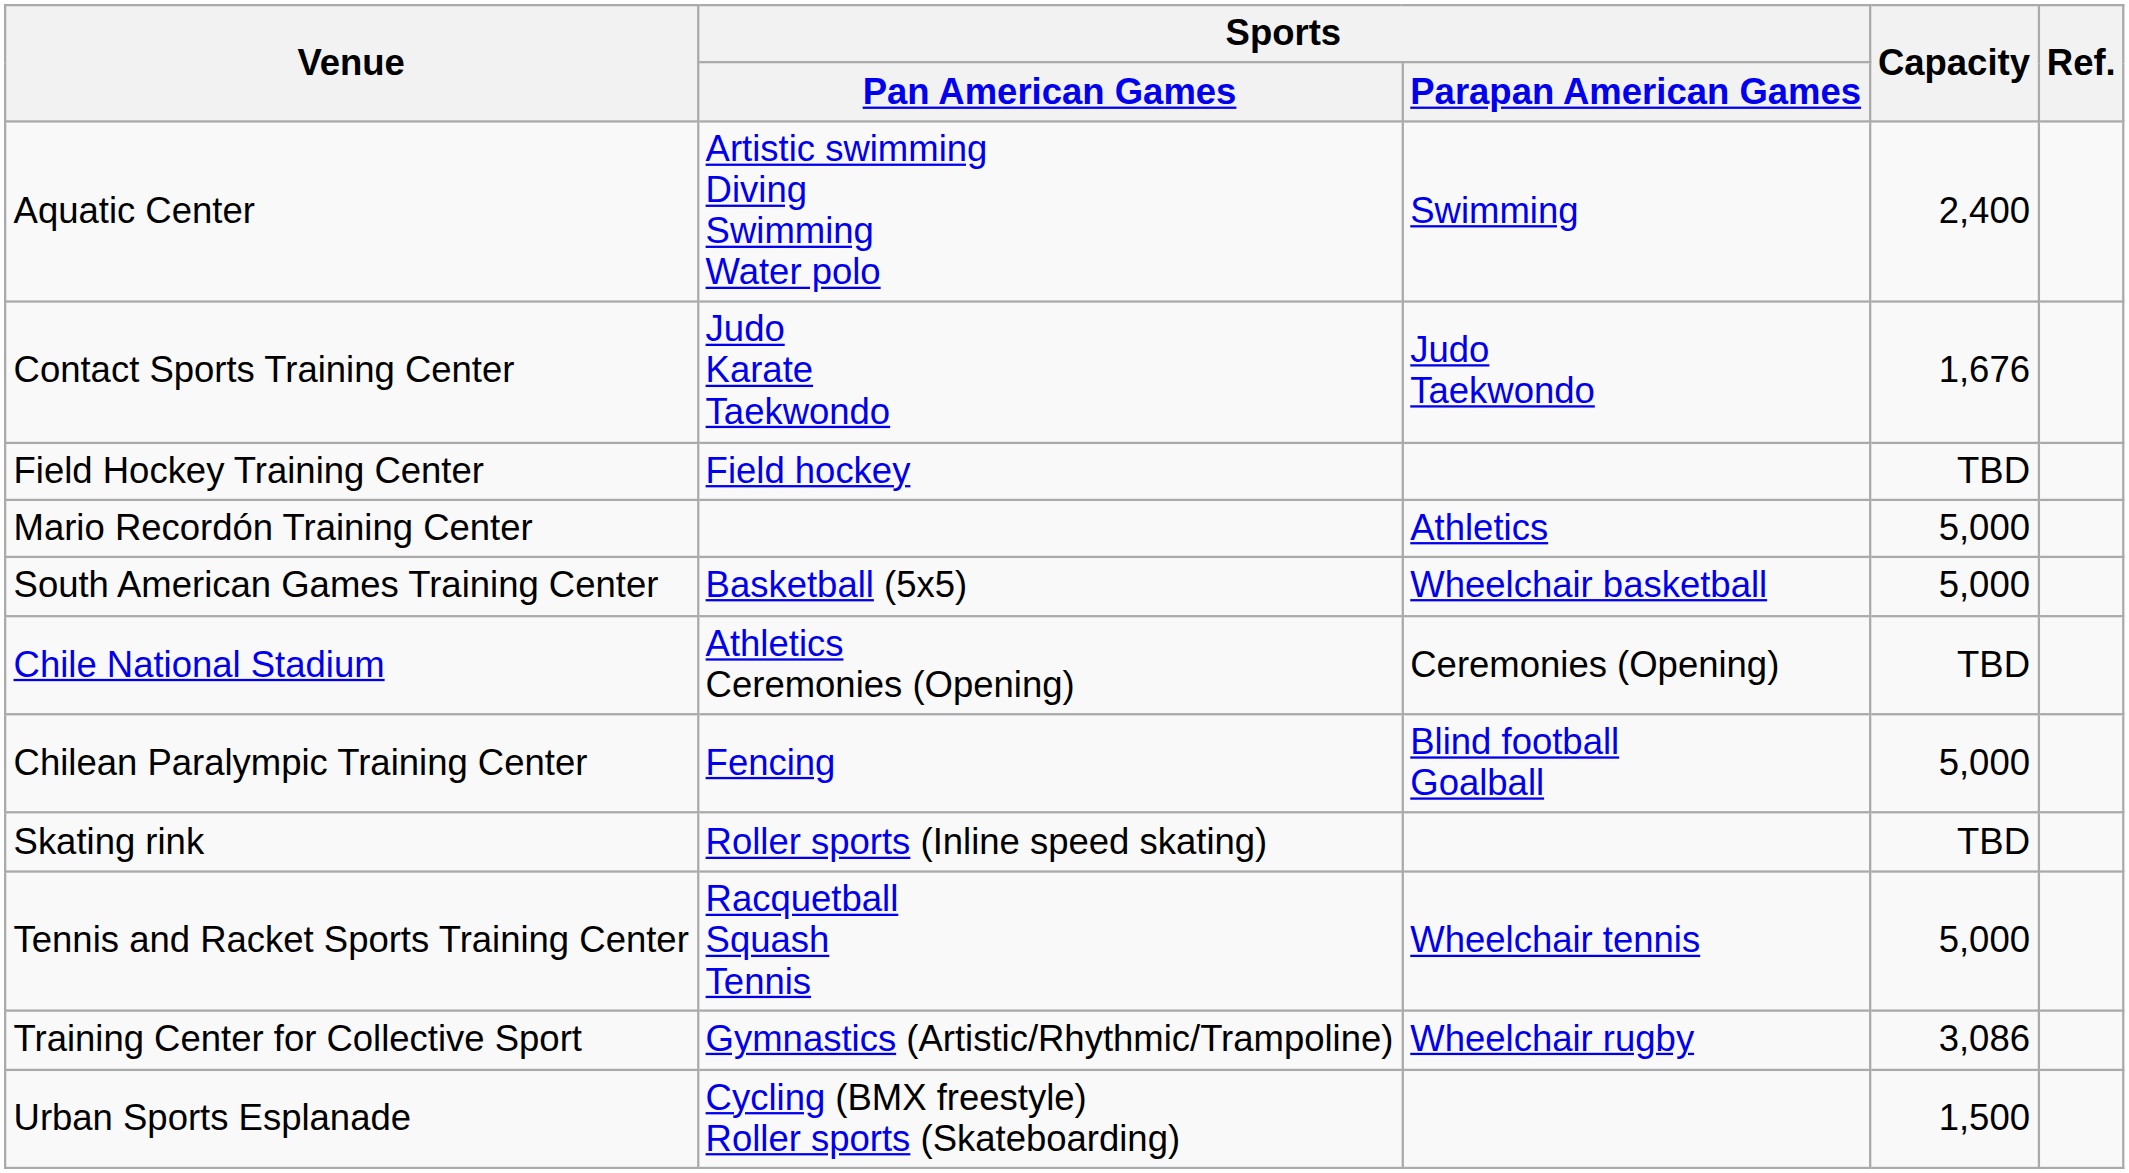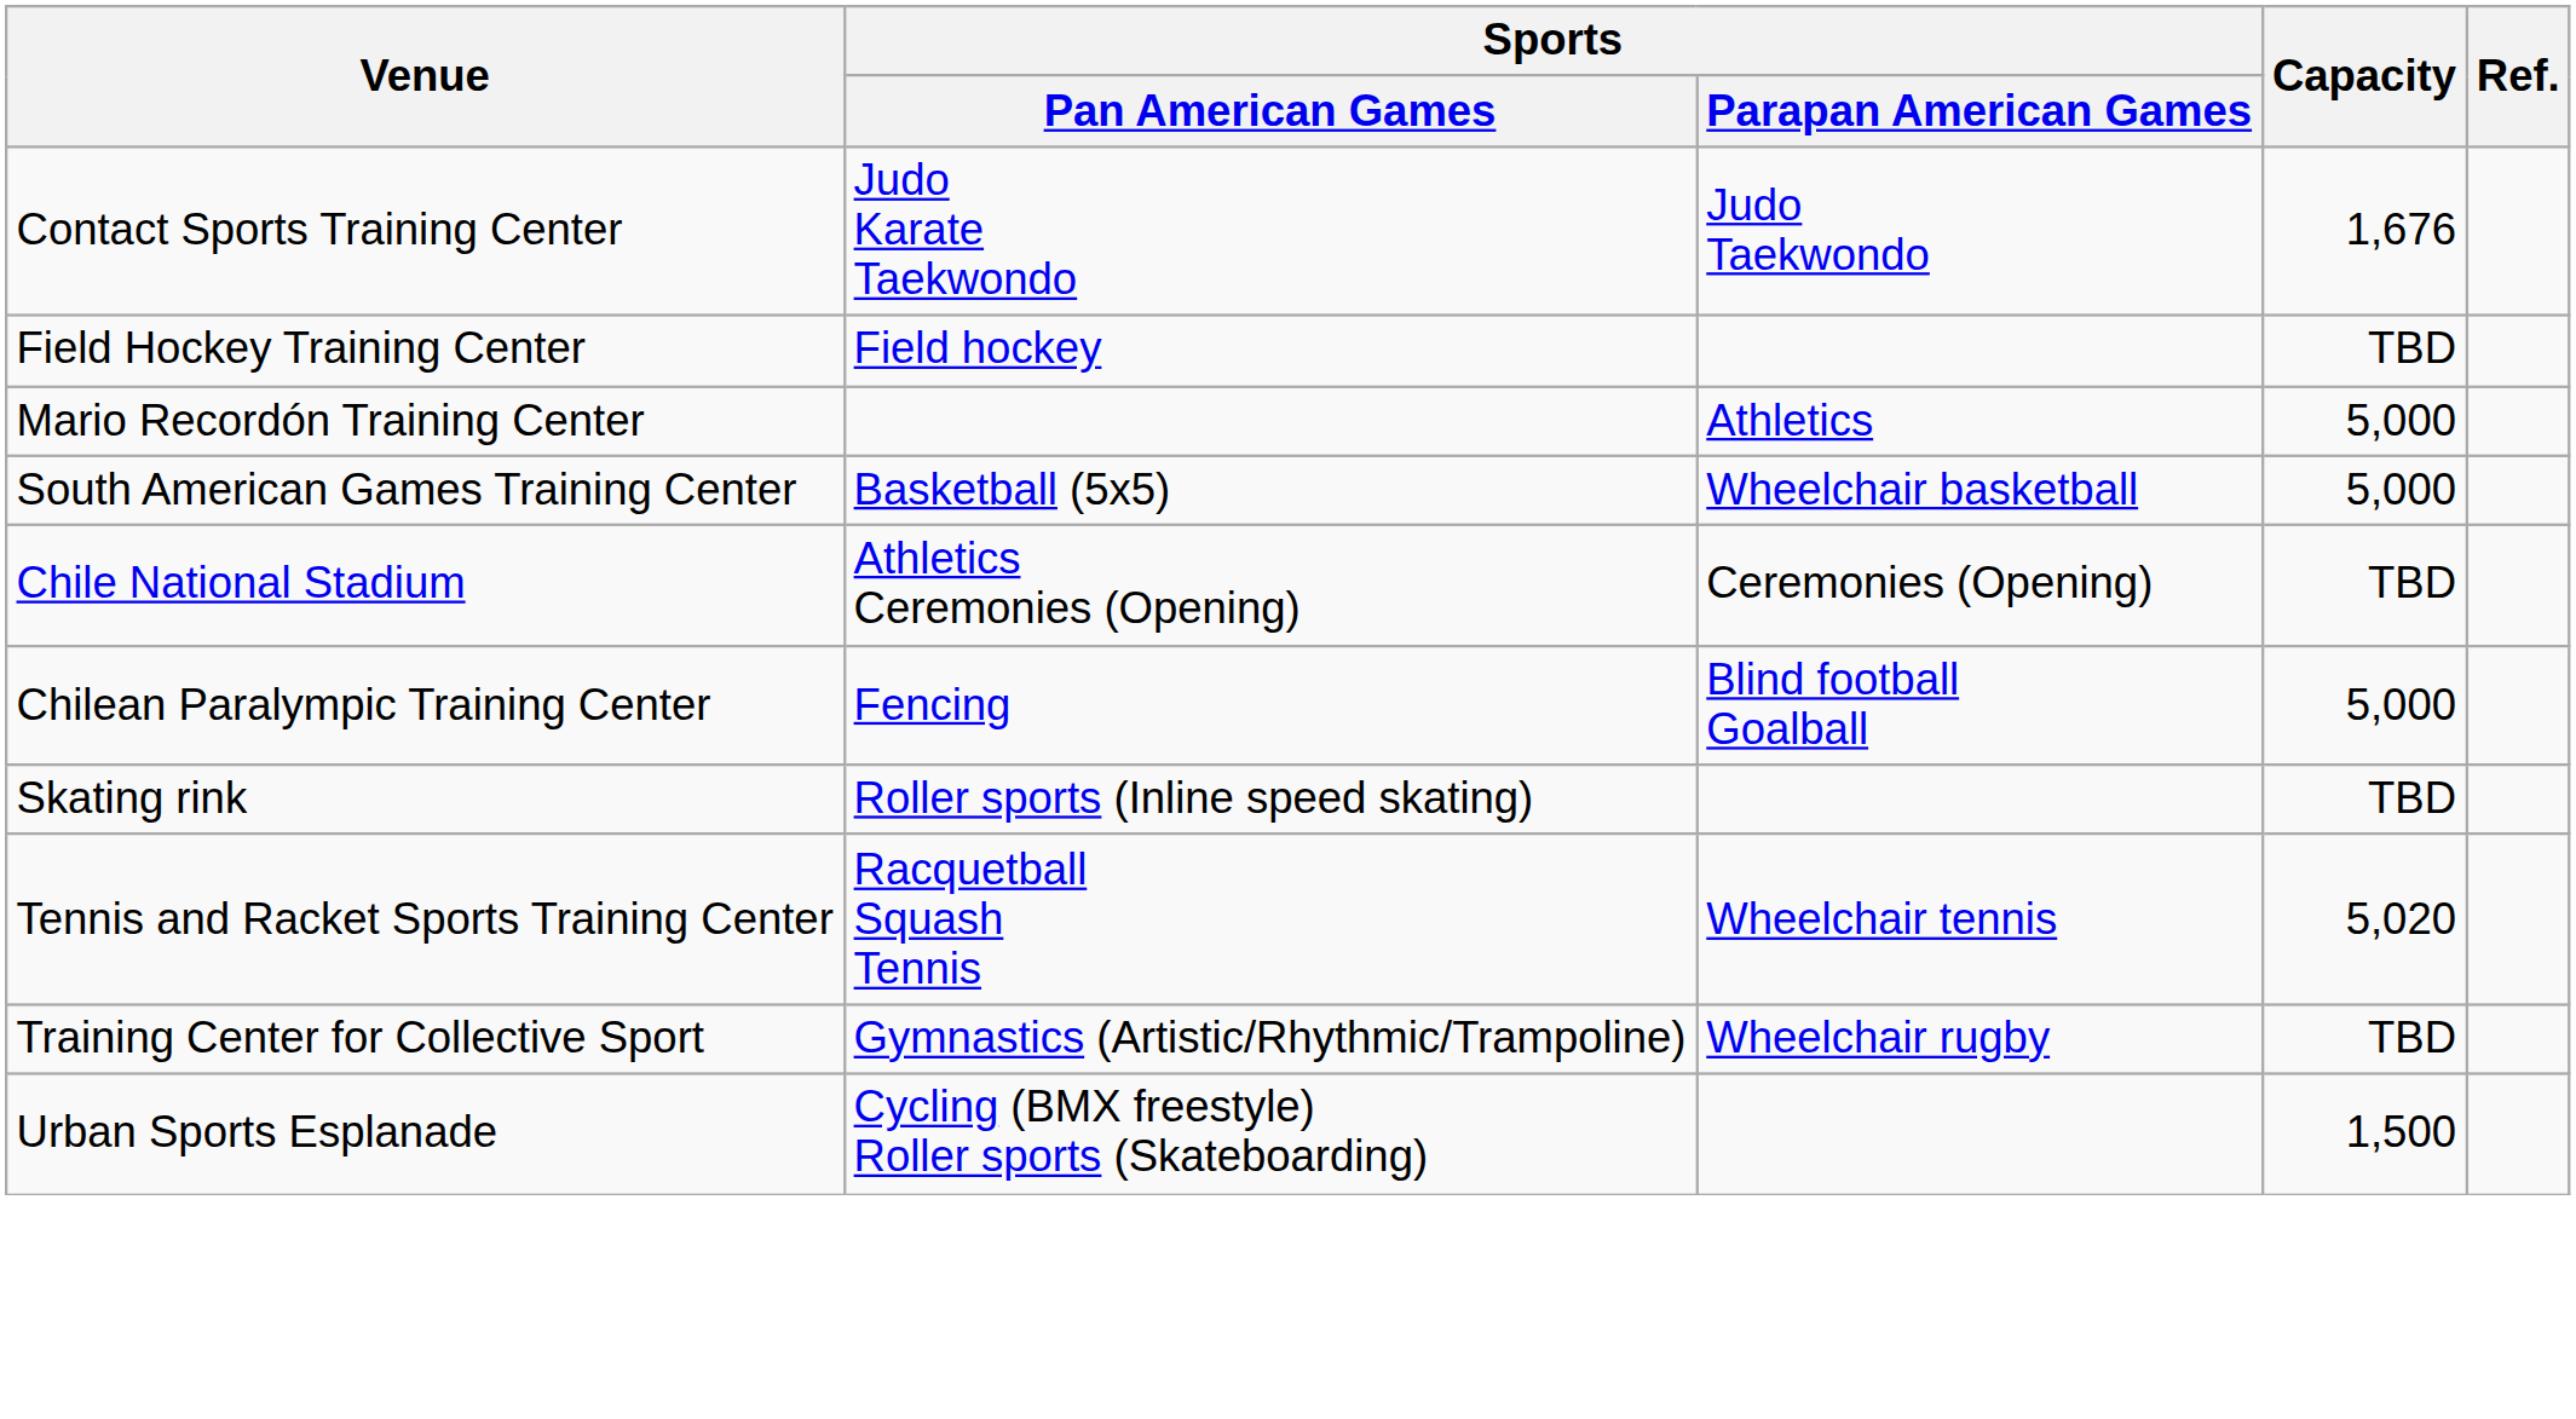 <table class="wikitable sortable">
 <tr>
 <th rowspan="2">Venue</th>
 <th colspan="2" class="unsortable">Sports</th>
 <th rowspan="2">Capacity</th>
 <th rowspan="2" class="unsortable">Ref.</th>
 </tr>
 <tr>
 <th><a href='#'>Pan American Games</a></th>
 <th><a href='#'>Parapan American Games</a></th>
-</tr>
-<tr>
-<td>Aquatic Center</td>
-<td><a href='#'>Artistic swimming</a><br><a href='#'>Diving</a><br><a href='#'>Swimming</a><br><a href='#'>Water polo</a></td>
-<td><a href='#'>Swimming</a></td>
-<td align="right">2,400</td>
-<td align=center></td>
 </tr>
 <tr>
 <td>Contact Sports Training Center</td>
 <td><a href='#'>Judo</a><br><a href='#'>Karate</a><br><a href='#'>Taekwondo</a></td>
 <td><a href='#'>Judo</a><br><a href='#'>Taekwondo</a></td>
 <td align="right">1,676</td>
 <td align=center></td>
 </tr>
 <tr>
 <td>Field Hockey Training Center</td>
 <td><a href='#'>Field hockey</a></td>
 <td></td>
 <td align="right">TBD</td>
 <td align=center></td>
 </tr>
 <tr>
 <td>Mario Recordón Training Center</td>
 <td></td>
 <td><a href='#'>Athletics</a></td>
 <td align="right">5,000</td>
 <td align=center></td>
 </tr>
 <tr>
 <td>South American Games Training Center</td>
 <td><a href='#'>Basketball</a> (5x5)</td>
 <td><a href='#'>Wheelchair basketball</a></td>
 <td align="right">5,000</td>
 <td align=center></td>
 </tr>
 <tr>
 <td><a href='#'>Chile National Stadium</a></td>
 <td><a href='#'>Athletics</a><br>Ceremonies (Opening)</td>
 <td>Ceremonies (Opening)</td>
 <td align="right">TBD</td>
 <td align=center></td>
 </tr>
 <tr>
 <td>Chilean Paralympic Training Center</td>
 <td><a href='#'>Fencing</a></td>
 <td><a href='#'>Blind football</a><br><a href='#'>Goalball</a></td>
 <td align="right">5,000</td>
 <td align=center></td>
 </tr>
 <tr>
 <td>Skating rink</td>
 <td><a href='#'>Roller sports</a> (Inline speed skating)</td>
 <td></td>
 <td align="right">TBD</td>
 <td align=center></td>
 </tr>
 <tr>
 <td>Tennis and Racket Sports Training Center</td>
 <td><a href='#'>Racquetball</a><br><a href='#'>Squash</a><br><a href='#'>Tennis</a></td>
 <td><a href='#'>Wheelchair tennis</a></td>
-<td align="right">5,000</td>
+<td align="right">5,020</td>
 <td align=center></td>
 </tr>
 <tr>
 <td>Training Center for Collective Sport</td>
 <td><a href='#'>Gymnastics</a> (Artistic/Rhythmic/Trampoline)</td>
 <td><a href='#'>Wheelchair rugby</a></td>
-<td align="right">3,086</td>
+<td align="right">TBD</td>
 <td align=center></td>
 </tr>
 <tr>
 <td>Urban Sports Esplanade</td>
 <td><a href='#'>Cycling</a> (BMX freestyle)<br><a href='#'>Roller sports</a> (Skateboarding)</td>
 <td></td>
 <td align="right">1,500</td>
 <td align=center></td>
 </tr>
 </table>
